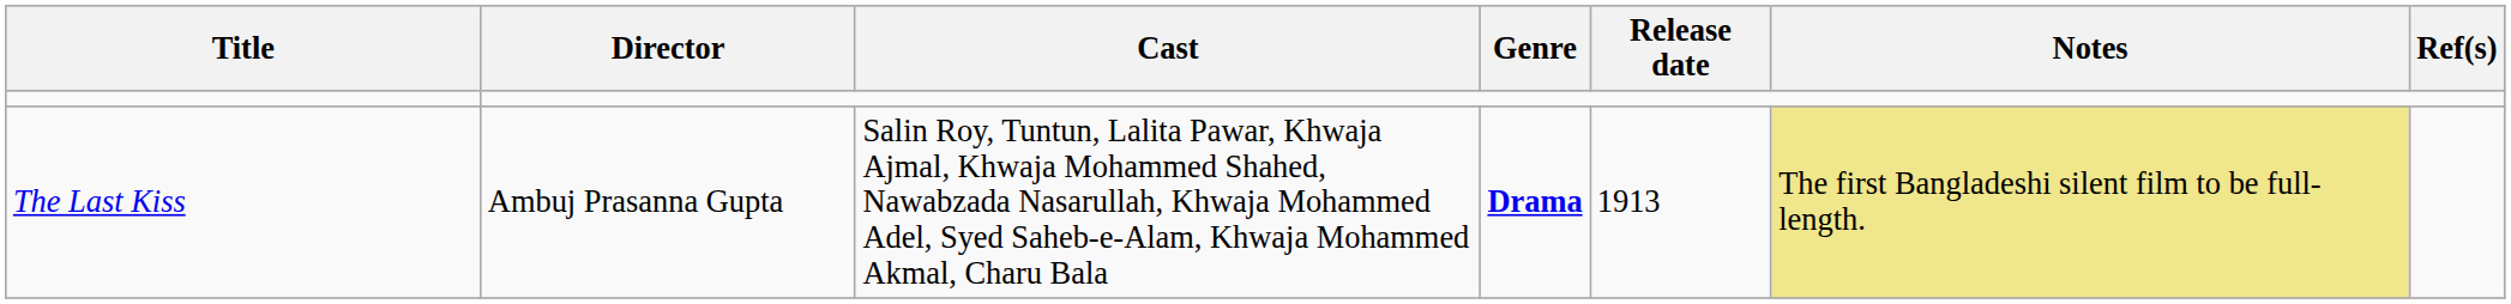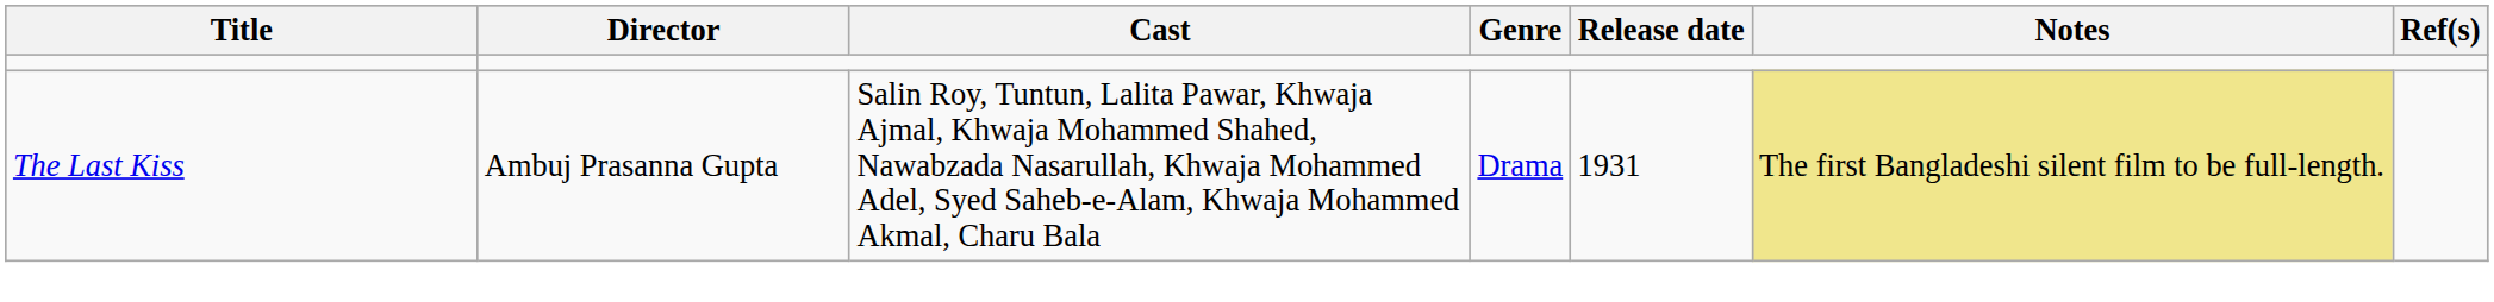 <table class="wikitable" width="100%">
 <tr>
 <th style="width:19%;">Title</th>
 <th style="width:15%;">Director</th>
 <th style="width:25%;">Cast</th>
 <th>Genre</th>
 <th>Release date</th>
 <th>Notes</th>
 <th>Ref(s)</th>
 </tr>
 <tr>
 <td></td>
 </tr>
 <tr>
 <td><em><a href='#'>The Last Kiss</a></em></td>
 <td>Ambuj Prasanna Gupta</td>
 <td>Salin Roy, Tuntun, Lalita Pawar, Khwaja Ajmal, Khwaja Mohammed Shahed, Nawabzada Nasarullah, Khwaja Mohammed Adel, Syed Saheb-e-Alam, Khwaja Mohammed Akmal, Charu Bala</td>
-<td><strong><a href='#'>Drama</a></strong></td>
-<td>1913</td>
+<td><a href='#'>Drama</a></td>
+<td>1931</td>
 <td style="background: khaki;">The first Bangladeshi silent film to be full-length.</td>
 <td></td>
 </tr>
 </table>
